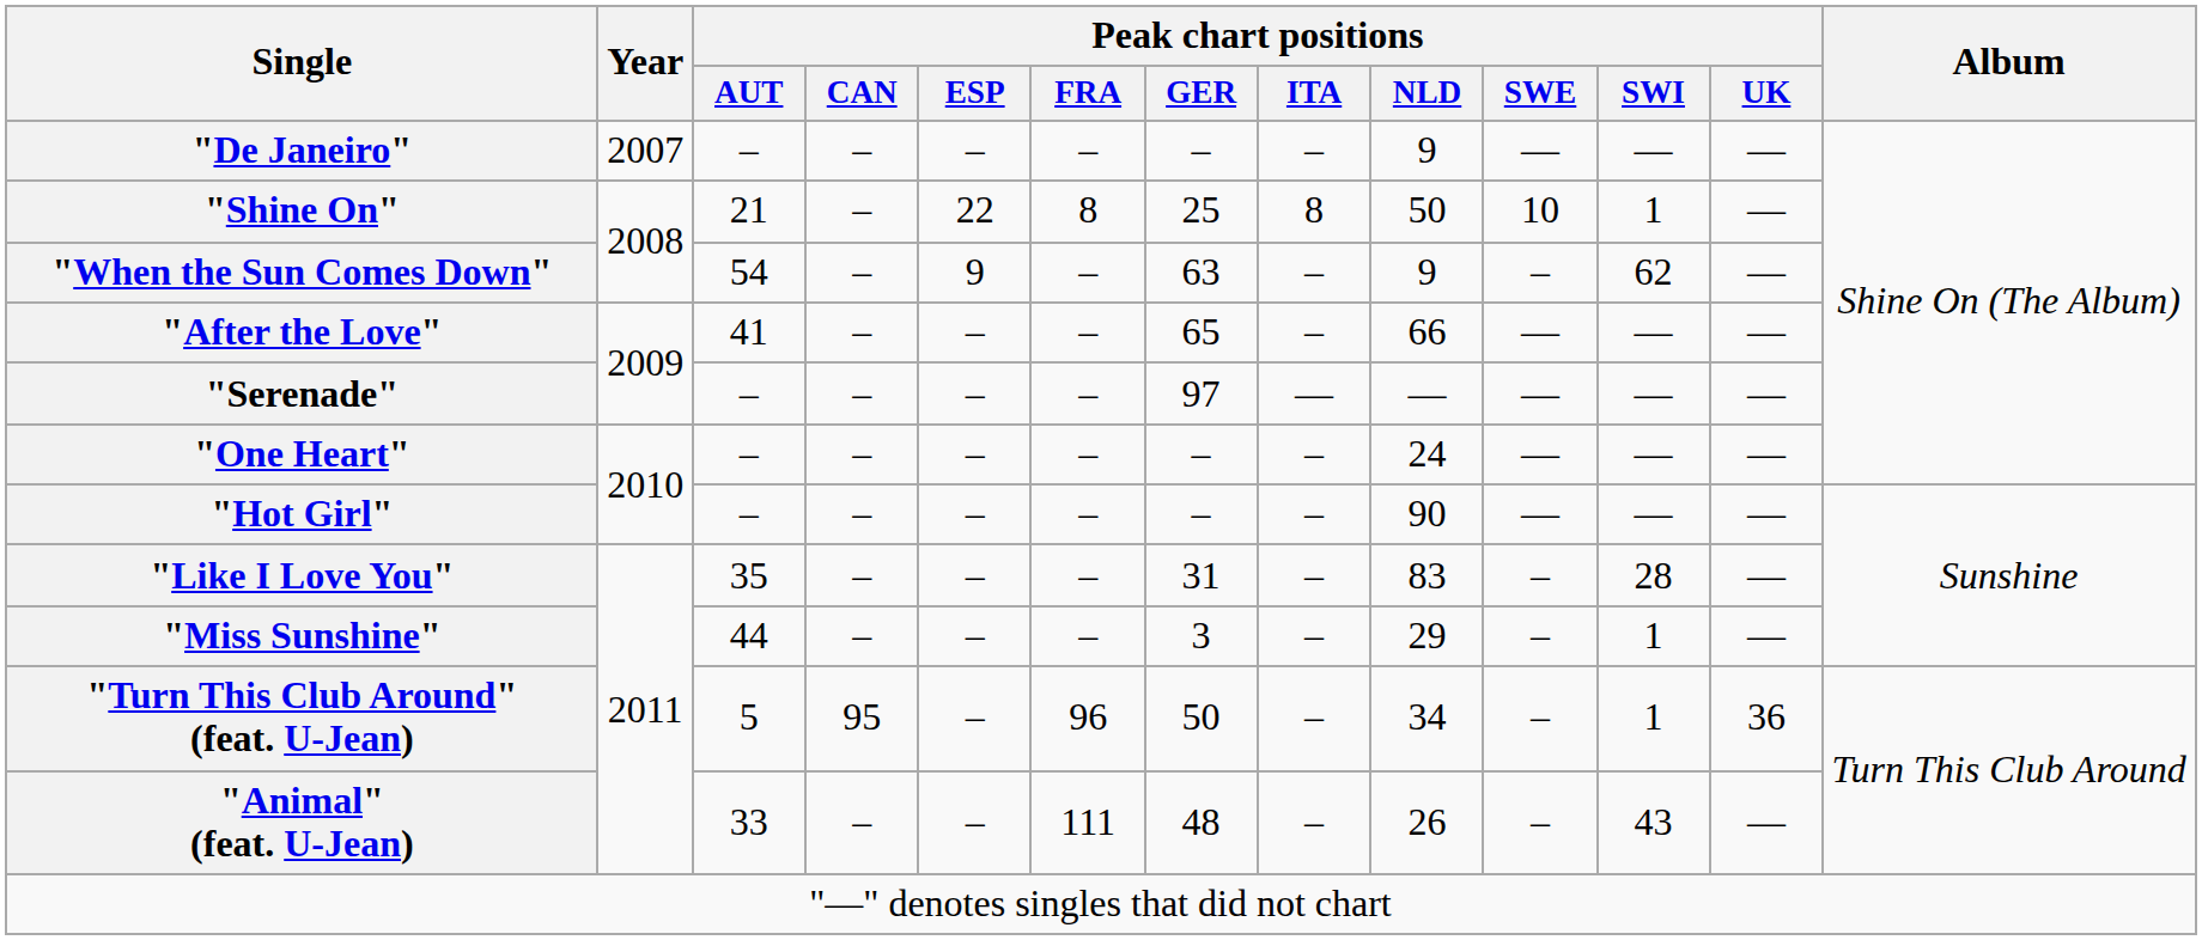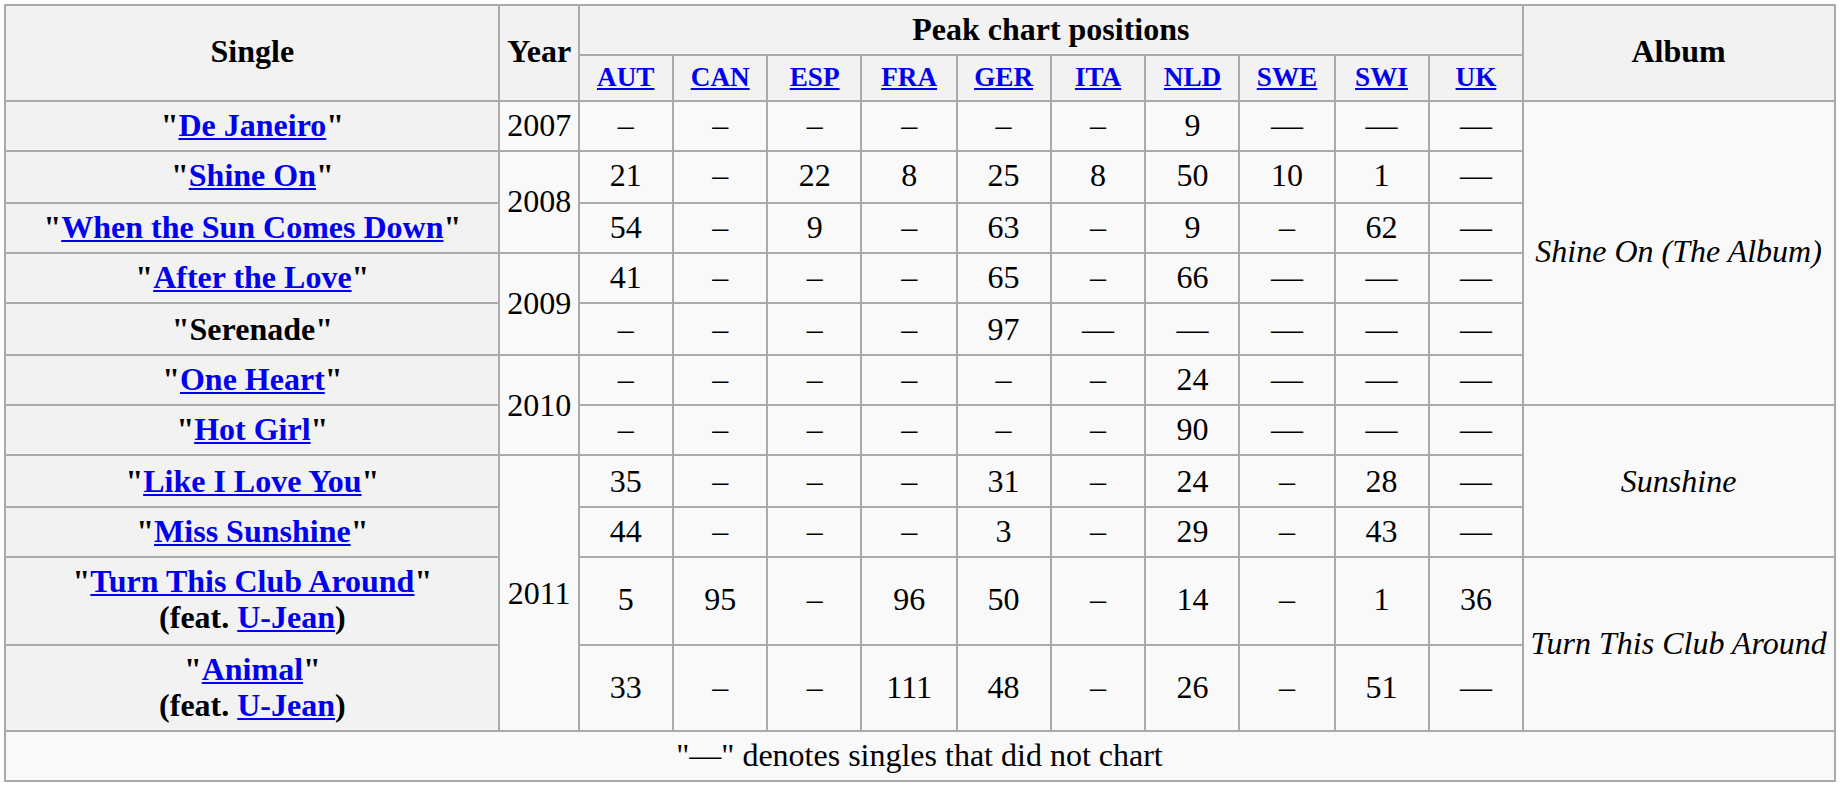 <table class="wikitable plainrowheaders" style="text-align:center;" border="1">
 <tr>
 <th scope="colw" rowspan="2" style="width:15em;">Single</th>
 <th scope="col" rowspan="2">Year</th>
 <th scope="col" colspan="10">Peak chart positions</th>
 <th scope="col" rowspan="2">Album</th>
 </tr>
 <tr>
 <th scope="col" style="width:3em;font-size:85%;"><a href='#'>AUT</a></th>
 <th scope="col" style="width:3em;font-size:85%;"><a href='#'>CAN</a></th>
 <th scope="col" style="width:3em;font-size:85%;"><a href='#'>ESP</a></th>
 <th scope="col" style="width:3em;font-size:85%;"><a href='#'>FRA</a></th>
 <th scope="col" style="width:3em;font-size:85%;"><a href='#'>GER</a></th>
 <th scope="col" style="width:3em;font-size:85%;"><a href='#'>ITA</a></th>
 <th scope="col" style="width:3em;font-size:85%;"><a href='#'>NLD</a></th>
 <th scope="col" style="width:3em;font-size:85%;"><a href='#'>SWE</a></th>
 <th scope="col" style="width:3em;font-size:85%;"><a href='#'>SWI</a></th>
 <th scope="col" style="width:3em;font-size:85%;"><a href='#'>UK</a></th>
 </tr>
 <tr>
 <th scope="row">"<a href='#'>De Janeiro</a>"</th>
 <td>2007</td>
 <td>–</td>
 <td>–</td>
 <td>–</td>
 <td>–</td>
 <td>–</td>
 <td>–</td>
 <td>9</td>
 <td>—</td>
 <td>—</td>
 <td>—</td>
 <td rowspan="6"><em>Shine On (The Album)</em></td>
 </tr>
 <tr>
 <th scope="row">"<a href='#'>Shine On</a>"</th>
 <td rowspan="2">2008</td>
 <td>21</td>
 <td>–</td>
 <td>22</td>
 <td>8</td>
 <td>25</td>
 <td>8</td>
 <td>50</td>
 <td>10</td>
 <td>1</td>
 <td>—</td>
 </tr>
 <tr>
 <th scope="row">"<a href='#'>When the Sun Comes Down</a>"</th>
 <td>54</td>
 <td>–</td>
 <td>9</td>
 <td>–</td>
 <td>63</td>
 <td>–</td>
 <td>9</td>
 <td>–</td>
 <td>62</td>
 <td>—</td>
 </tr>
 <tr>
 <th scope="row">"<a href='#'>After the Love</a>"</th>
 <td rowspan="2">2009</td>
 <td>41</td>
 <td>–</td>
 <td>–</td>
 <td>–</td>
 <td>65</td>
 <td>–</td>
 <td>66</td>
 <td>—</td>
 <td>—</td>
 <td>—</td>
 </tr>
 <tr>
 <th scope="row">"Serenade"</th>
 <td>–</td>
 <td>–</td>
 <td>–</td>
 <td>–</td>
 <td>97</td>
 <td>—</td>
 <td>—</td>
 <td>—</td>
 <td>—</td>
 <td>—</td>
 </tr>
 <tr>
 <th scope="row">"<a href='#'>One Heart</a>"</th>
 <td rowspan="2">2010</td>
 <td>–</td>
 <td>–</td>
 <td>–</td>
 <td>–</td>
 <td>–</td>
 <td>–</td>
 <td>24</td>
 <td>—</td>
 <td>—</td>
 <td>—</td>
 </tr>
 <tr>
 <th scope="row">"<a href='#'>Hot Girl</a>"</th>
 <td>–</td>
 <td>–</td>
 <td>–</td>
 <td>–</td>
 <td>–</td>
 <td>–</td>
 <td>90</td>
 <td>—</td>
 <td>—</td>
 <td>—</td>
 <td rowspan="3"><em>Sunshine</em></td>
 </tr>
 <tr>
 <th scope="row">"<a href='#'>Like I Love You</a>"</th>
 <td rowspan="4">2011</td>
 <td>35</td>
 <td>–</td>
 <td>–</td>
 <td>–</td>
 <td>31</td>
 <td>–</td>
-<td>83</td>
+<td>24</td>
 <td>–</td>
 <td>28</td>
 <td>—</td>
 </tr>
 <tr>
 <th scope="row">"<a href='#'>Miss Sunshine</a>"</th>
 <td>44</td>
 <td>–</td>
 <td>–</td>
 <td>–</td>
 <td>3</td>
 <td>–</td>
 <td>29</td>
 <td>–</td>
-<td>1</td>
+<td>43</td>
 <td>—</td>
 </tr>
 <tr>
 <th scope="row">"<a href='#'>Turn This Club Around</a>"<br><span>(feat. <a href='#'>U-Jean</a>)</span></th>
 <td>5</td>
 <td>95</td>
 <td>–</td>
 <td>96</td>
 <td>50</td>
 <td>–</td>
-<td>34</td>
+<td>14</td>
 <td>–</td>
 <td>1</td>
 <td>36</td>
 <td rowspan="2"><em>Turn This Club Around</em></td>
 </tr>
 <tr>
 <th scope="row">"<a href='#'>Animal</a>"<br><span>(feat. <a href='#'>U-Jean</a>)</span></th>
 <td>33</td>
 <td>–</td>
 <td>–</td>
 <td>111</td>
 <td>48</td>
 <td>–</td>
 <td>26</td>
 <td>–</td>
-<td>43</td>
+<td>51</td>
 <td>—</td>
 </tr>
 <tr>
 <td colspan="13">"—" denotes singles that did not chart</td>
 </tr>
 </table>
